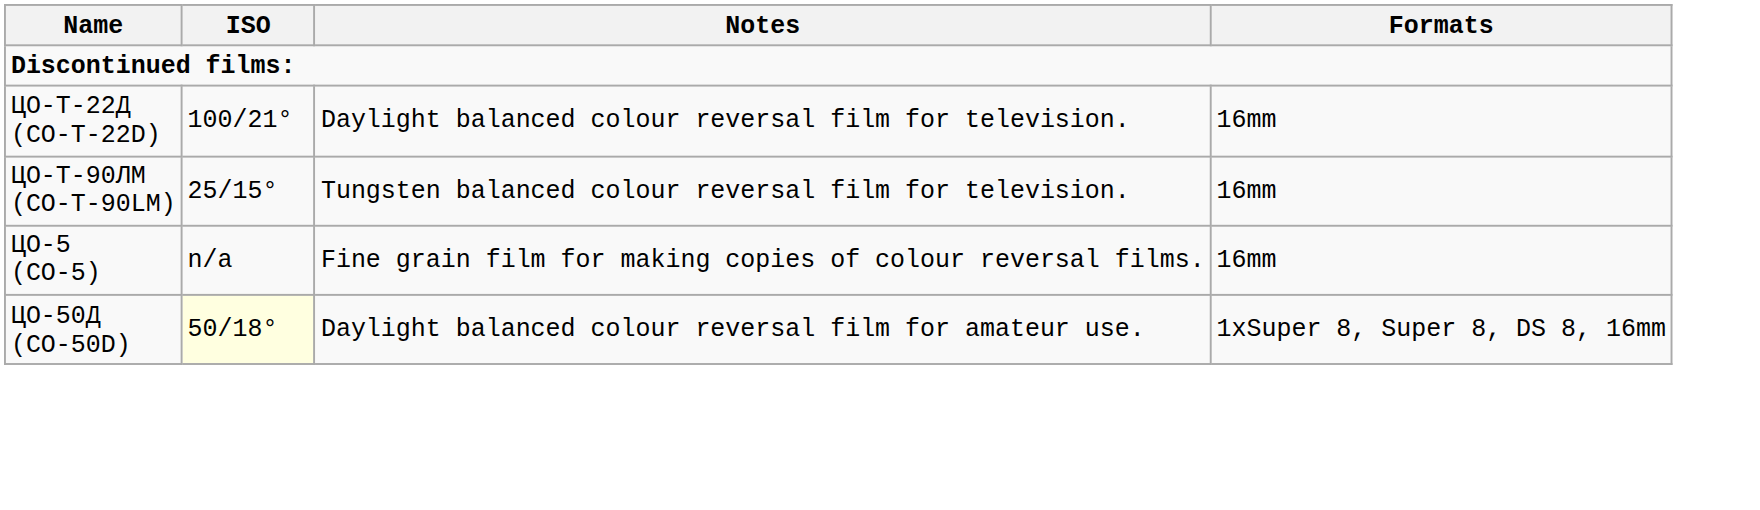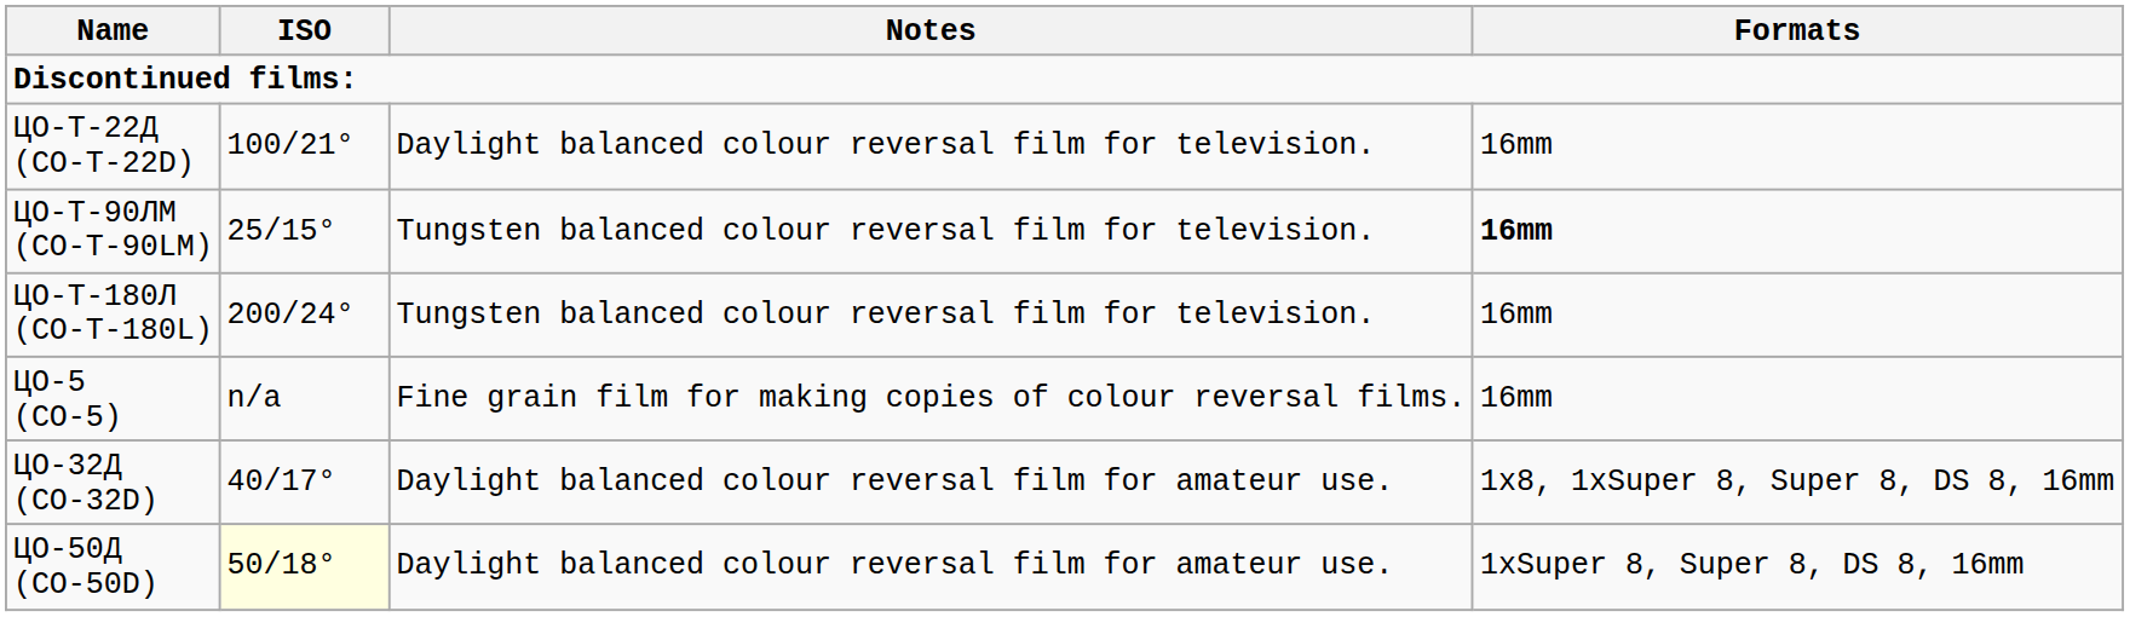 <table class="wikitable">
 <tr>
 <th>Name</th>
 <th width="8%">ISO</th>
 <th>Notes</th>
 <th>Formats</th>
 </tr>
 <tr>
 <td colspan="4"><strong>Discontinued films:</strong></td>
 </tr>
 <tr>
 <td>ЦО-Т-22Д<br>(CO-T-22D)</td>
 <td>100/21°</td>
 <td>Daylight balanced colour reversal film for television.</td>
 <td>16mm</td>
 </tr>
 <tr>
 <td>ЦО-Т-90ЛМ<br>(CO-T-90LM)</td>
 <td>25/15°</td>
 <td>Tungsten balanced colour reversal film for television.</td>
+<td><strong>16mm</strong></td>
+</tr>
+<tr>
+<td>ЦО-Т-180Л<br>(CO-T-180L)</td>
+<td>200/24°</td>
+<td>Tungsten balanced colour reversal film for television.</td>
 <td>16mm</td>
 </tr>
 <tr>
 <td>ЦО-5<br>(CO-5)</td>
 <td>n/a</td>
 <td>Fine grain film for making copies of colour reversal films.</td>
 <td>16mm</td>
 </tr>
 <tr>
+<td>ЦО-32Д<br>(CO-32D)</td>
+<td>40/17°</td>
+<td>Daylight balanced colour reversal film for amateur use.</td>
+<td>1x8, 1xSuper 8, Super 8, DS 8, 16mm</td>
+</tr>
+<tr>
 <td>ЦО-50Д<br>(CO-50D)</td>
 <td style="background: lightyellow;">50/18°</td>
 <td>Daylight balanced colour reversal film for amateur use.</td>
 <td>1xSuper 8, Super 8, DS 8, 16mm</td>
 </tr>
 </table>
